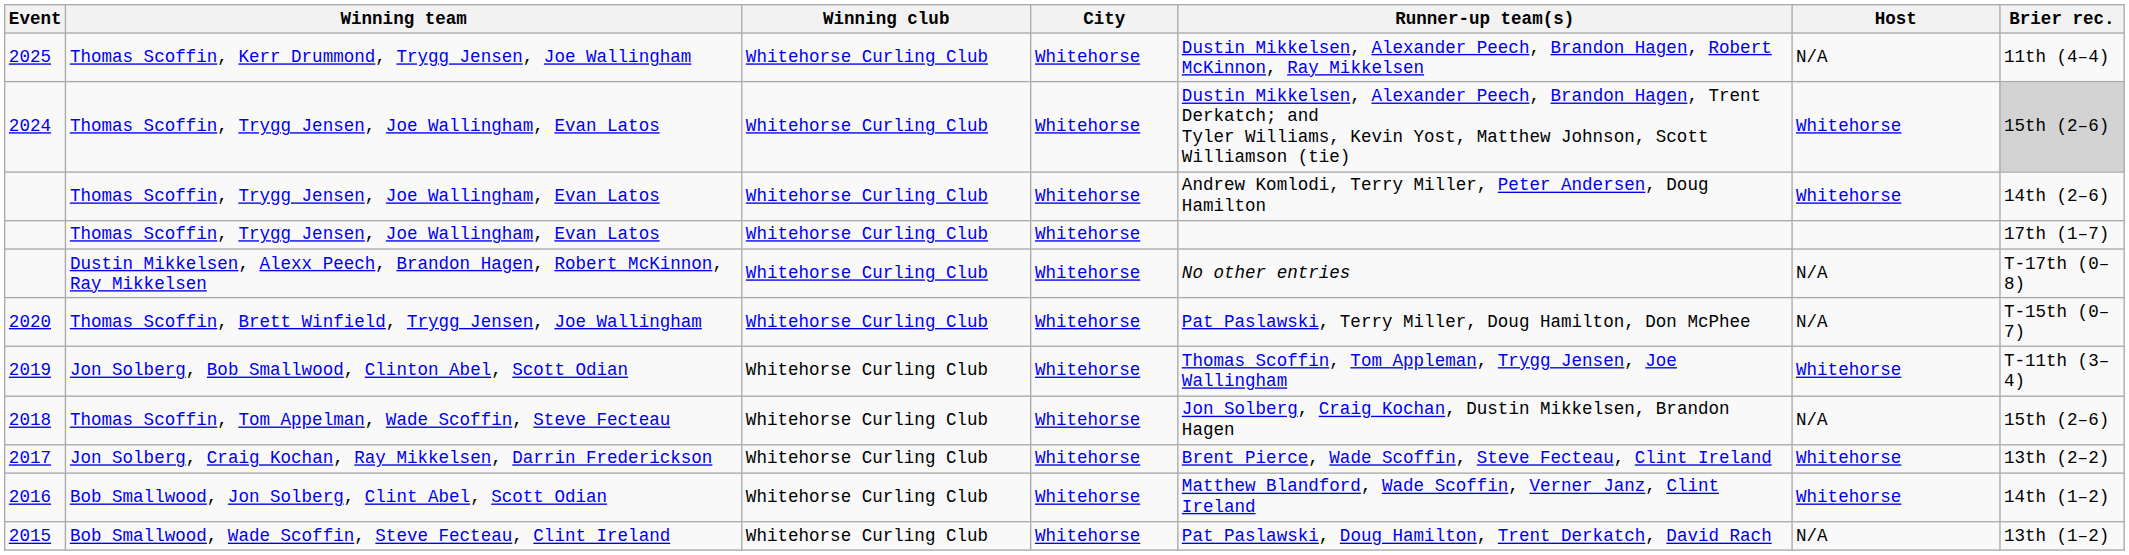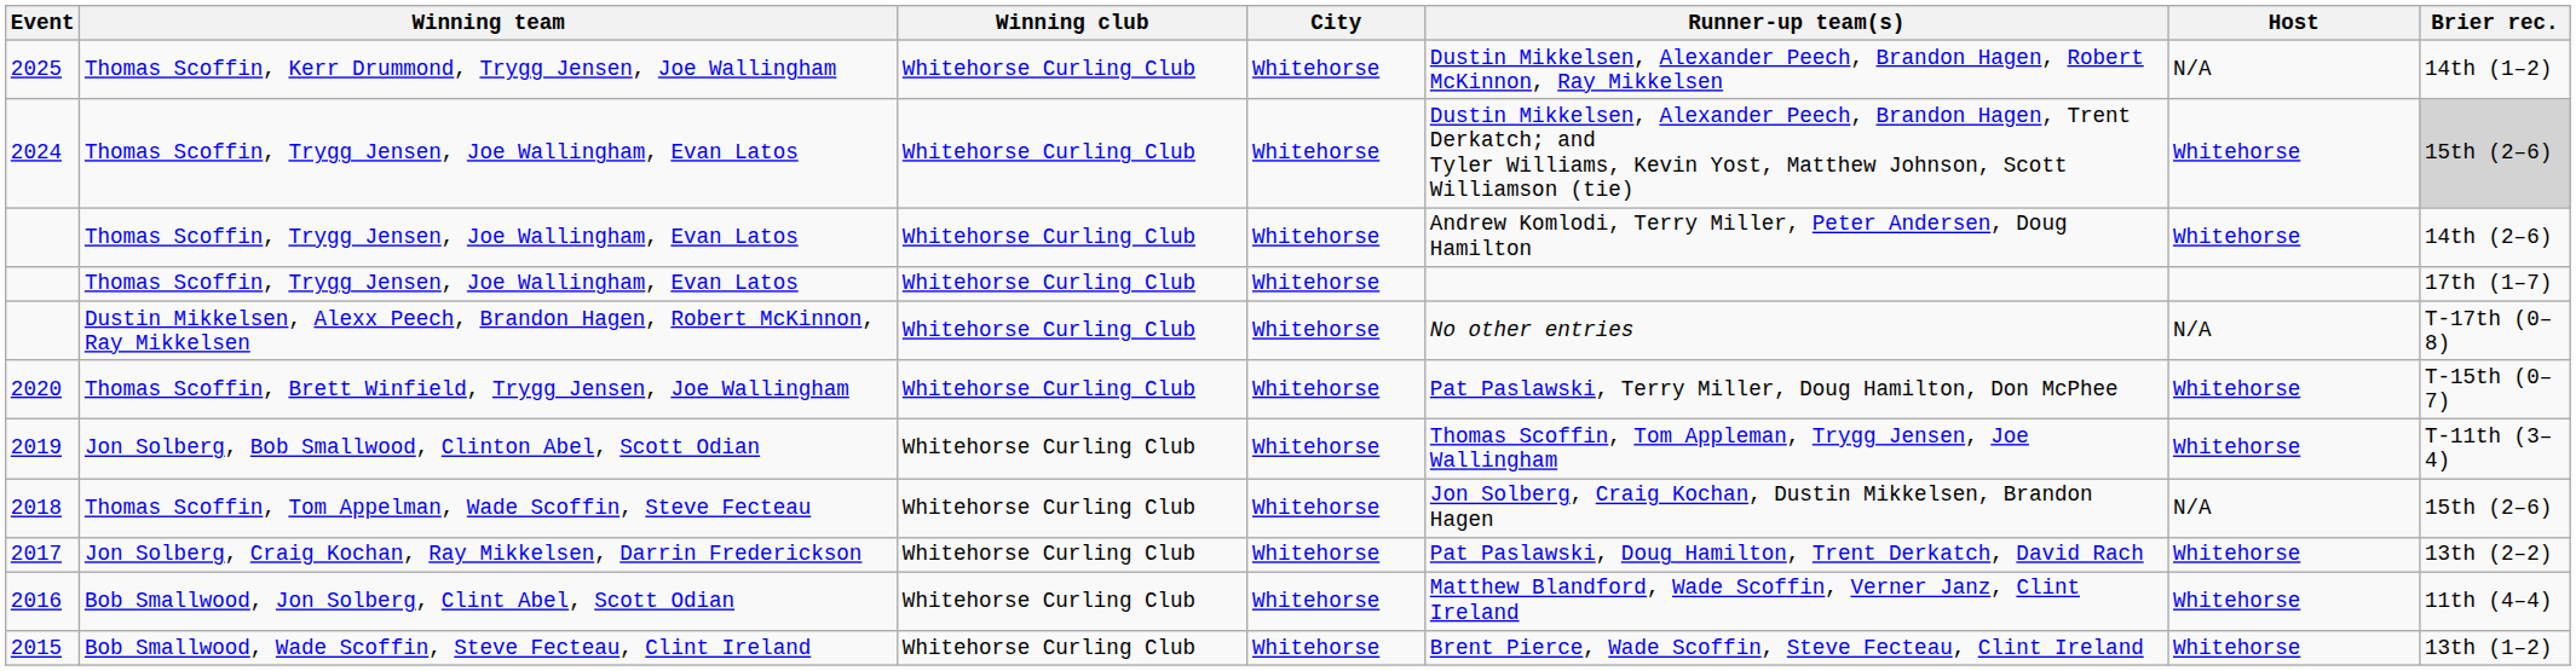 <table class="wikitable">
 <tr>
 <th scope="col">Event</th>
 <th scope="col" width="33%">Winning team</th>
 <th scope="col" width="14%">Winning club</th>
 <th scope="col" width="7%">City</th>
 <th scope="col" width="30%">Runner-up team(s)</th>
 <th scope="col" width="10%">Host</th>
 <th scope="col" width="6%">Brier rec.</th>
 </tr>
 <tr>
 <td><a href='#'>2025</a></td>
 <td><a href='#'>Thomas Scoffin</a>, <a href='#'>Kerr Drummond</a>, <a href='#'>Trygg Jensen</a>, <a href='#'>Joe Wallingham</a></td>
 <td><a href='#'>Whitehorse Curling Club</a></td>
 <td><a href='#'>Whitehorse</a></td>
 <td><a href='#'>Dustin Mikkelsen</a>, <a href='#'>Alexander Peech</a>, <a href='#'>Brandon Hagen</a>, <a href='#'>Robert McKinnon</a>, <a href='#'>Ray Mikkelsen</a></td>
 <td>N/A</td>
-<td>11th (4–4)</td>
+<td>14th (1–2)</td>
 </tr>
 <tr>
 <td><a href='#'>2024</a></td>
 <td><a href='#'>Thomas Scoffin</a>, <a href='#'>Trygg Jensen</a>, <a href='#'>Joe Wallingham</a>, <a href='#'>Evan Latos</a></td>
 <td><a href='#'>Whitehorse Curling Club</a></td>
 <td><a href='#'>Whitehorse</a></td>
 <td><a href='#'>Dustin Mikkelsen</a>, <a href='#'>Alexander Peech</a>, <a href='#'>Brandon Hagen</a>, Trent Derkatch; and <br> Tyler Williams, Kevin Yost, Matthew Johnson, Scott Williamson (tie)</td>
 <td><a href='#'>Whitehorse</a></td>
 <td style="background: lightgrey;">15th (2–6)</td>
 </tr>
 <tr>
 <td></td>
 <td><a href='#'>Thomas Scoffin</a>, <a href='#'>Trygg Jensen</a>, <a href='#'>Joe Wallingham</a>, <a href='#'>Evan Latos</a></td>
 <td><a href='#'>Whitehorse Curling Club</a></td>
 <td><a href='#'>Whitehorse</a></td>
 <td>Andrew Komlodi, Terry Miller, <a href='#'>Peter Andersen</a>, Doug Hamilton</td>
 <td><a href='#'>Whitehorse</a></td>
 <td>14th (2–6)</td>
 </tr>
 <tr>
 <td></td>
 <td><a href='#'>Thomas Scoffin</a>, <a href='#'>Trygg Jensen</a>, <a href='#'>Joe Wallingham</a>, <a href='#'>Evan Latos</a></td>
 <td><a href='#'>Whitehorse Curling Club</a></td>
 <td><a href='#'>Whitehorse</a></td>
 <td></td>
 <td></td>
 <td>17th (1–7)</td>
 </tr>
 <tr>
 <td></td>
 <td><a href='#'>Dustin Mikkelsen</a>, <a href='#'>Alexx Peech</a>, <a href='#'>Brandon Hagen</a>, <a href='#'>Robert McKinnon</a>, <a href='#'>Ray Mikkelsen</a></td>
 <td><a href='#'>Whitehorse Curling Club</a></td>
 <td><a href='#'>Whitehorse</a></td>
 <td><em>No other entries</em></td>
 <td>N/A</td>
 <td>T-17th (0–8)</td>
 </tr>
 <tr>
 <td><a href='#'>2020</a></td>
 <td><a href='#'>Thomas Scoffin</a>, <a href='#'>Brett Winfield</a>, <a href='#'>Trygg Jensen</a>, <a href='#'>Joe Wallingham</a></td>
 <td><a href='#'>Whitehorse Curling Club</a></td>
 <td><a href='#'>Whitehorse</a></td>
 <td><a href='#'>Pat Paslawski</a>, Terry Miller, Doug Hamilton, Don McPhee</td>
-<td>N/A</td>
+<td><a href='#'>Whitehorse</a></td>
 <td>T-15th (0–7)</td>
 </tr>
 <tr>
 <td><a href='#'>2019</a></td>
 <td><a href='#'>Jon Solberg</a>, <a href='#'>Bob Smallwood</a>, <a href='#'>Clinton Abel</a>, <a href='#'>Scott Odian</a></td>
 <td>Whitehorse Curling Club</td>
 <td><a href='#'>Whitehorse</a></td>
 <td><a href='#'>Thomas Scoffin</a>, <a href='#'>Tom Appleman</a>, <a href='#'>Trygg Jensen</a>, <a href='#'>Joe Wallingham</a></td>
 <td><a href='#'>Whitehorse</a></td>
 <td>T-11th (3–4)</td>
 </tr>
 <tr>
 <td><a href='#'>2018</a></td>
 <td><a href='#'>Thomas Scoffin</a>, <a href='#'>Tom Appelman</a>, <a href='#'>Wade Scoffin</a>, <a href='#'>Steve Fecteau</a></td>
 <td>Whitehorse Curling Club</td>
 <td><a href='#'>Whitehorse</a></td>
 <td><a href='#'>Jon Solberg</a>, <a href='#'>Craig Kochan</a>, Dustin Mikkelsen, Brandon Hagen</td>
 <td>N/A</td>
 <td>15th (2–6)</td>
 </tr>
 <tr>
 <td><a href='#'>2017</a></td>
 <td><a href='#'>Jon Solberg</a>, <a href='#'>Craig Kochan</a>, <a href='#'>Ray Mikkelsen</a>, <a href='#'>Darrin Frederickson</a></td>
 <td>Whitehorse Curling Club</td>
 <td><a href='#'>Whitehorse</a></td>
-<td><a href='#'>Brent Pierce</a>, <a href='#'>Wade Scoffin</a>, <a href='#'>Steve Fecteau</a>, <a href='#'>Clint Ireland</a></td>
+<td><a href='#'>Pat Paslawski</a>, <a href='#'>Doug Hamilton</a>, <a href='#'>Trent Derkatch</a>, <a href='#'>David Rach</a></td>
 <td><a href='#'>Whitehorse</a></td>
 <td>13th (2–2)</td>
 </tr>
 <tr>
 <td><a href='#'>2016</a></td>
 <td><a href='#'>Bob Smallwood</a>, <a href='#'>Jon Solberg</a>, <a href='#'>Clint Abel</a>, <a href='#'>Scott Odian</a></td>
 <td>Whitehorse Curling Club</td>
 <td><a href='#'>Whitehorse</a></td>
 <td><a href='#'>Matthew Blandford</a>, <a href='#'>Wade Scoffin</a>, <a href='#'>Verner Janz</a>, <a href='#'>Clint Ireland</a></td>
 <td><a href='#'>Whitehorse</a></td>
-<td>14th (1–2)</td>
+<td>11th (4–4)</td>
 </tr>
 <tr>
 <td><a href='#'>2015</a></td>
 <td><a href='#'>Bob Smallwood</a>, <a href='#'>Wade Scoffin</a>, <a href='#'>Steve Fecteau</a>, <a href='#'>Clint Ireland</a></td>
 <td>Whitehorse Curling Club</td>
 <td><a href='#'>Whitehorse</a></td>
-<td><a href='#'>Pat Paslawski</a>, <a href='#'>Doug Hamilton</a>, <a href='#'>Trent Derkatch</a>, <a href='#'>David Rach</a></td>
-<td>N/A</td>
+<td><a href='#'>Brent Pierce</a>, <a href='#'>Wade Scoffin</a>, <a href='#'>Steve Fecteau</a>, <a href='#'>Clint Ireland</a></td>
+<td><a href='#'>Whitehorse</a></td>
 <td>13th (1–2)</td>
 </tr>
 </table>
